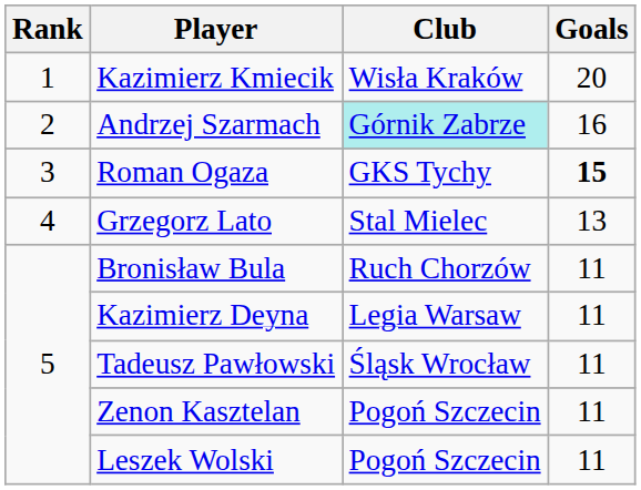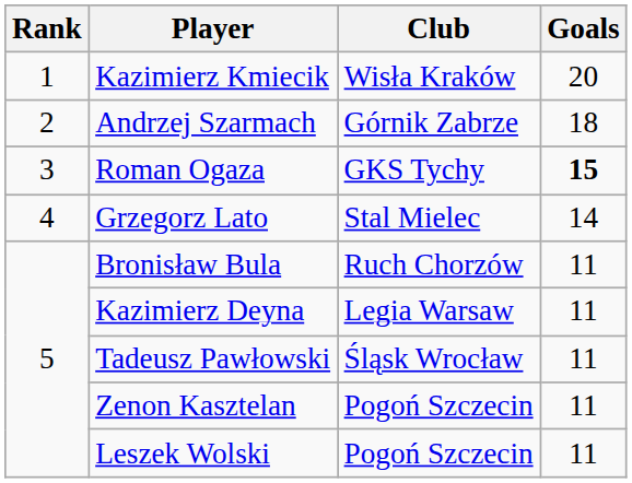 <table class="wikitable" style="text-align:center">
 <tr>
 <th>Rank</th>
 <th>Player</th>
 <th>Club</th>
 <th>Goals</th>
 </tr>
 <tr>
 <td rowspan="1">1</td>
 <td align="left"> <a href='#'>Kazimierz Kmiecik</a></td>
 <td align="left"><a href='#'>Wisła Kraków</a></td>
 <td>20</td>
 </tr>
 <tr>
 <td rowspan="1">2</td>
 <td align="left"> <a href='#'>Andrzej Szarmach</a></td>
-<td align="left" style="background: paleturquoise;"><a href='#'>Górnik Zabrze</a></td>
-<td>16</td>
+<td align="left"><a href='#'>Górnik Zabrze</a></td>
+<td>18</td>
 </tr>
 <tr>
 <td rowspan="1">3</td>
 <td align="left"> <a href='#'>Roman Ogaza</a></td>
 <td align="left"><a href='#'>GKS Tychy</a></td>
 <td><strong>15</strong></td>
 </tr>
 <tr>
 <td rowspan="1">4</td>
 <td align="left"> <a href='#'>Grzegorz Lato</a></td>
 <td align="left"><a href='#'>Stal Mielec</a></td>
-<td>13</td>
+<td>14</td>
 </tr>
 <tr>
 <td rowspan="5">5</td>
 <td align="left"> <a href='#'>Bronisław Bula</a></td>
 <td align="left"><a href='#'>Ruch Chorzów</a></td>
 <td>11</td>
 </tr>
 <tr>
 <td align="left"> <a href='#'>Kazimierz Deyna</a></td>
 <td align="left"><a href='#'>Legia Warsaw</a></td>
 <td>11</td>
 </tr>
 <tr>
 <td align="left"> <a href='#'>Tadeusz Pawłowski</a></td>
 <td align="left"><a href='#'>Śląsk Wrocław</a></td>
 <td>11</td>
 </tr>
 <tr>
 <td align="left"> <a href='#'>Zenon Kasztelan</a></td>
 <td align="left"><a href='#'>Pogoń Szczecin</a></td>
 <td>11</td>
 </tr>
 <tr>
 <td align="left"> <a href='#'>Leszek Wolski</a></td>
 <td align="left"><a href='#'>Pogoń Szczecin</a></td>
 <td>11</td>
 </tr>
 </table>
